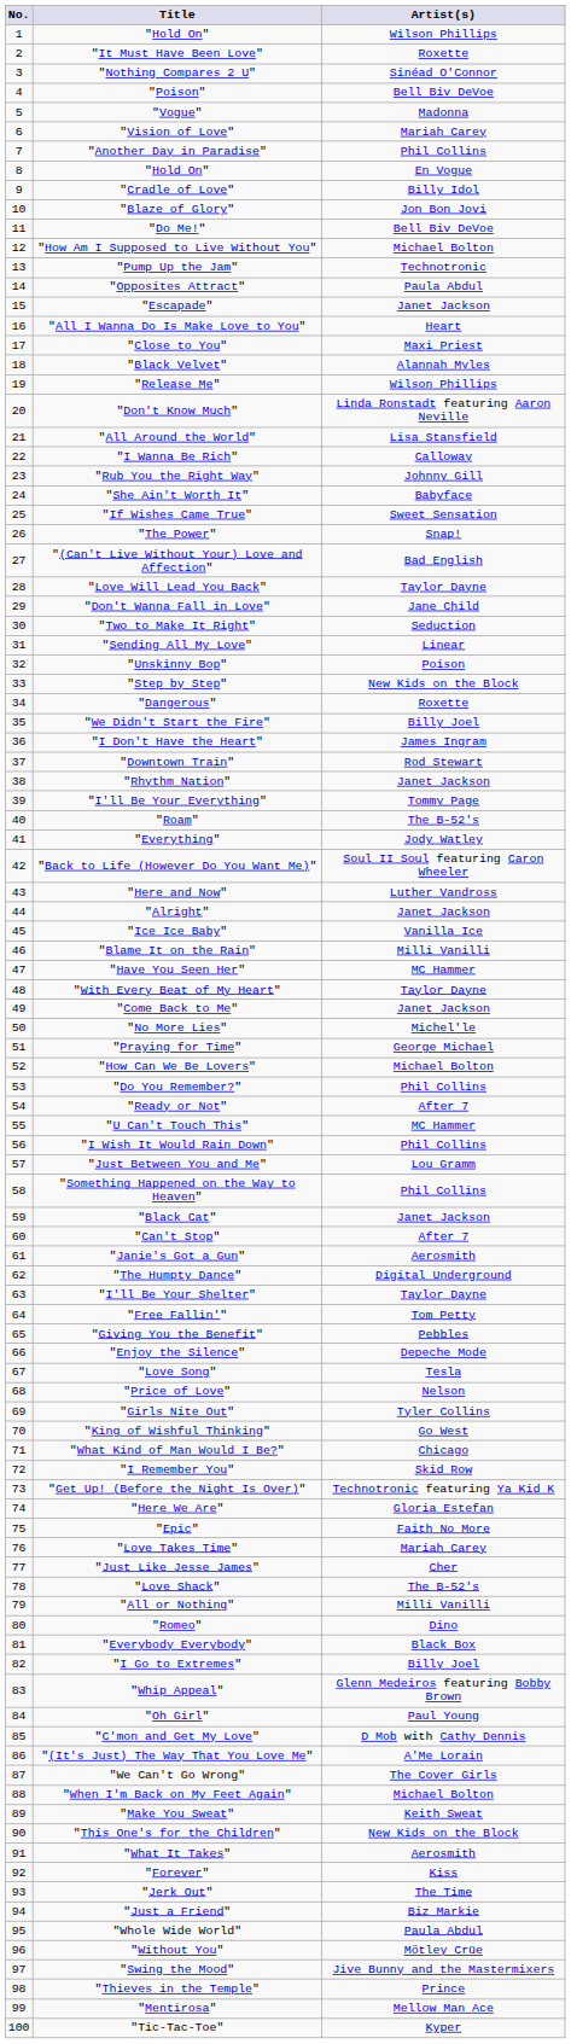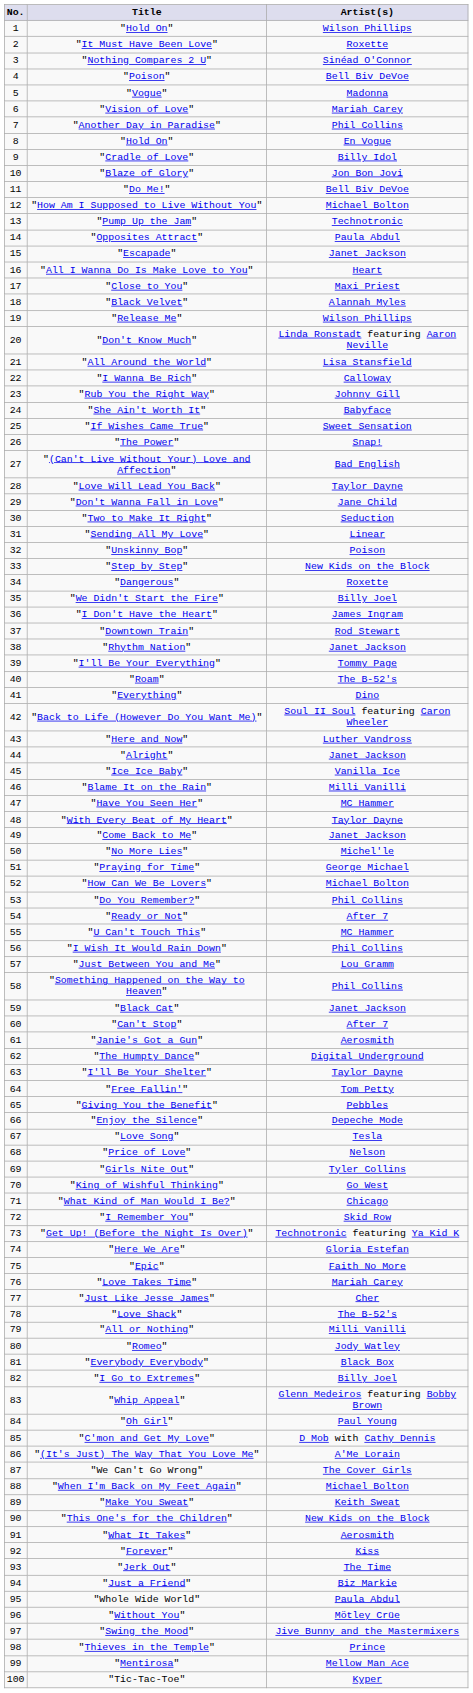 <table class="wikitable sortable" style="text-align: center">
 <tr>
 <th scope="col" style="background:#dde;">No.</th>
 <th scope="col" style="background:#dde;">Title</th>
 <th scope="col" style="background:#dde;">Artist(s)</th>
 </tr>
 <tr>
 <td>1</td>
 <td>"<a href='#'>Hold On</a>"</td>
 <td><a href='#'>Wilson Phillips</a></td>
 </tr>
 <tr>
 <td>2</td>
 <td>"<a href='#'>It Must Have Been Love</a>"</td>
 <td><a href='#'>Roxette</a></td>
 </tr>
 <tr>
 <td>3</td>
 <td>"<a href='#'>Nothing Compares 2 U</a>"</td>
 <td><a href='#'>Sinéad O'Connor</a></td>
 </tr>
 <tr>
 <td>4</td>
 <td>"<a href='#'>Poison</a>"</td>
 <td><a href='#'>Bell Biv DeVoe</a></td>
 </tr>
 <tr>
 <td>5</td>
 <td>"<a href='#'>Vogue</a>"</td>
 <td><a href='#'>Madonna</a></td>
 </tr>
 <tr>
 <td>6</td>
 <td>"<a href='#'>Vision of Love</a>"</td>
 <td><a href='#'>Mariah Carey</a></td>
 </tr>
 <tr>
 <td>7</td>
 <td>"<a href='#'>Another Day in Paradise</a>"</td>
 <td><a href='#'>Phil Collins</a></td>
 </tr>
 <tr>
 <td>8</td>
 <td>"<a href='#'>Hold On</a>"</td>
 <td><a href='#'>En Vogue</a></td>
 </tr>
 <tr>
 <td>9</td>
 <td>"<a href='#'>Cradle of Love</a>"</td>
 <td><a href='#'>Billy Idol</a></td>
 </tr>
 <tr>
 <td>10</td>
 <td>"<a href='#'>Blaze of Glory</a>"</td>
 <td><a href='#'>Jon Bon Jovi</a></td>
 </tr>
 <tr>
 <td>11</td>
 <td>"<a href='#'>Do Me!</a>"</td>
 <td><a href='#'>Bell Biv DeVoe</a></td>
 </tr>
 <tr>
 <td>12</td>
 <td>"<a href='#'>How Am I Supposed to Live Without You</a>"</td>
 <td><a href='#'>Michael Bolton</a></td>
 </tr>
 <tr>
 <td>13</td>
 <td>"<a href='#'>Pump Up the Jam</a>"</td>
 <td><a href='#'>Technotronic</a></td>
 </tr>
 <tr>
 <td>14</td>
 <td>"<a href='#'>Opposites Attract</a>"</td>
 <td><a href='#'>Paula Abdul</a></td>
 </tr>
 <tr>
 <td>15</td>
 <td>"<a href='#'>Escapade</a>"</td>
 <td><a href='#'>Janet Jackson</a></td>
 </tr>
 <tr>
 <td>16</td>
 <td>"<a href='#'>All I Wanna Do Is Make Love to You</a>"</td>
 <td><a href='#'>Heart</a></td>
 </tr>
 <tr>
 <td>17</td>
 <td>"<a href='#'>Close to You</a>"</td>
 <td><a href='#'>Maxi Priest</a></td>
 </tr>
 <tr>
 <td>18</td>
 <td>"<a href='#'>Black Velvet</a>"</td>
 <td><a href='#'>Alannah Myles</a></td>
 </tr>
 <tr>
 <td>19</td>
 <td>"<a href='#'>Release Me</a>"</td>
 <td><a href='#'>Wilson Phillips</a></td>
 </tr>
 <tr>
 <td>20</td>
 <td>"<a href='#'>Don't Know Much</a>"</td>
 <td><a href='#'>Linda Ronstadt</a> featuring <a href='#'>Aaron Neville</a></td>
 </tr>
 <tr>
 <td>21</td>
 <td>"<a href='#'>All Around the World</a>"</td>
 <td><a href='#'>Lisa Stansfield</a></td>
 </tr>
 <tr>
 <td>22</td>
 <td>"<a href='#'>I Wanna Be Rich</a>"</td>
 <td><a href='#'>Calloway</a></td>
 </tr>
 <tr>
 <td>23</td>
 <td>"<a href='#'>Rub You the Right Way</a>"</td>
 <td><a href='#'>Johnny Gill</a></td>
 </tr>
 <tr>
 <td>24</td>
 <td>"<a href='#'>She Ain't Worth It</a>"</td>
 <td><a href='#'>Babyface</a></td>
 </tr>
 <tr>
 <td>25</td>
 <td>"<a href='#'>If Wishes Came True</a>"</td>
 <td><a href='#'>Sweet Sensation</a></td>
 </tr>
 <tr>
 <td>26</td>
 <td>"<a href='#'>The Power</a>"</td>
 <td><a href='#'>Snap!</a></td>
 </tr>
 <tr>
 <td>27</td>
 <td>"<a href='#'>(Can't Live Without Your) Love and Affection</a>"</td>
 <td><a href='#'>Bad English</a></td>
 </tr>
 <tr>
 <td>28</td>
 <td>"<a href='#'>Love Will Lead You Back</a>"</td>
 <td><a href='#'>Taylor Dayne</a></td>
 </tr>
 <tr>
 <td>29</td>
 <td>"<a href='#'>Don't Wanna Fall in Love</a>"</td>
 <td><a href='#'>Jane Child</a></td>
 </tr>
 <tr>
 <td>30</td>
 <td>"<a href='#'>Two to Make It Right</a>"</td>
 <td><a href='#'>Seduction</a></td>
 </tr>
 <tr>
 <td>31</td>
 <td>"<a href='#'>Sending All My Love</a>"</td>
 <td><a href='#'>Linear</a></td>
 </tr>
 <tr>
 <td>32</td>
 <td>"<a href='#'>Unskinny Bop</a>"</td>
 <td><a href='#'>Poison</a></td>
 </tr>
 <tr>
 <td>33</td>
 <td>"<a href='#'>Step by Step</a>"</td>
 <td><a href='#'>New Kids on the Block</a></td>
 </tr>
 <tr>
 <td>34</td>
 <td>"<a href='#'>Dangerous</a>"</td>
 <td><a href='#'>Roxette</a></td>
 </tr>
 <tr>
 <td>35</td>
 <td>"<a href='#'>We Didn't Start the Fire</a>"</td>
 <td><a href='#'>Billy Joel</a></td>
 </tr>
 <tr>
 <td>36</td>
 <td>"<a href='#'>I Don't Have the Heart</a>"</td>
 <td><a href='#'>James Ingram</a></td>
 </tr>
 <tr>
 <td>37</td>
 <td>"<a href='#'>Downtown Train</a>"</td>
 <td><a href='#'>Rod Stewart</a></td>
 </tr>
 <tr>
 <td>38</td>
 <td>"<a href='#'>Rhythm Nation</a>"</td>
 <td><a href='#'>Janet Jackson</a></td>
 </tr>
 <tr>
 <td>39</td>
 <td>"<a href='#'>I'll Be Your Everything</a>"</td>
 <td><a href='#'>Tommy Page</a></td>
 </tr>
 <tr>
 <td>40</td>
 <td>"<a href='#'>Roam</a>"</td>
 <td><a href='#'>The B-52's</a></td>
 </tr>
 <tr>
 <td>41</td>
 <td>"<a href='#'>Everything</a>"</td>
-<td><a href='#'>Jody Watley</a></td>
+<td><a href='#'>Dino</a></td>
 </tr>
 <tr>
 <td>42</td>
 <td>"<a href='#'>Back to Life (However Do You Want Me)</a>"</td>
 <td><a href='#'>Soul II Soul</a> featuring <a href='#'>Caron Wheeler</a></td>
 </tr>
 <tr>
 <td>43</td>
 <td>"<a href='#'>Here and Now</a>"</td>
 <td><a href='#'>Luther Vandross</a></td>
 </tr>
 <tr>
 <td>44</td>
 <td>"<a href='#'>Alright</a>"</td>
 <td><a href='#'>Janet Jackson</a></td>
 </tr>
 <tr>
 <td>45</td>
 <td>"<a href='#'>Ice Ice Baby</a>"</td>
 <td><a href='#'>Vanilla Ice</a></td>
 </tr>
 <tr>
 <td>46</td>
 <td>"<a href='#'>Blame It on the Rain</a>"</td>
 <td><a href='#'>Milli Vanilli</a></td>
 </tr>
 <tr>
 <td>47</td>
 <td>"<a href='#'>Have You Seen Her</a>"</td>
 <td><a href='#'>MC Hammer</a></td>
 </tr>
 <tr>
 <td>48</td>
 <td>"<a href='#'>With Every Beat of My Heart</a>"</td>
 <td><a href='#'>Taylor Dayne</a></td>
 </tr>
 <tr>
 <td>49</td>
 <td>"<a href='#'>Come Back to Me</a>"</td>
 <td><a href='#'>Janet Jackson</a></td>
 </tr>
 <tr>
 <td>50</td>
 <td>"<a href='#'>No More Lies</a>"</td>
 <td><a href='#'>Michel'le</a></td>
 </tr>
 <tr>
 <td>51</td>
 <td>"<a href='#'>Praying for Time</a>"</td>
 <td><a href='#'>George Michael</a></td>
 </tr>
 <tr>
 <td>52</td>
 <td>"<a href='#'>How Can We Be Lovers</a>"</td>
 <td><a href='#'>Michael Bolton</a></td>
 </tr>
 <tr>
 <td>53</td>
 <td>"<a href='#'>Do You Remember?</a>"</td>
 <td><a href='#'>Phil Collins</a></td>
 </tr>
 <tr>
 <td>54</td>
 <td>"<a href='#'>Ready or Not</a>"</td>
 <td><a href='#'>After 7</a></td>
 </tr>
 <tr>
 <td>55</td>
 <td>"<a href='#'>U Can't Touch This</a>"</td>
 <td><a href='#'>MC Hammer</a></td>
 </tr>
 <tr>
 <td>56</td>
 <td>"<a href='#'>I Wish It Would Rain Down</a>"</td>
 <td><a href='#'>Phil Collins</a></td>
 </tr>
 <tr>
 <td>57</td>
 <td>"<a href='#'>Just Between You and Me</a>"</td>
 <td><a href='#'>Lou Gramm</a></td>
 </tr>
 <tr>
 <td>58</td>
 <td>"<a href='#'>Something Happened on the Way to Heaven</a>"</td>
 <td><a href='#'>Phil Collins</a></td>
 </tr>
 <tr>
 <td>59</td>
 <td>"<a href='#'>Black Cat</a>"</td>
 <td><a href='#'>Janet Jackson</a></td>
 </tr>
 <tr>
 <td>60</td>
 <td>"<a href='#'>Can't Stop</a>"</td>
 <td><a href='#'>After 7</a></td>
 </tr>
 <tr>
 <td>61</td>
 <td>"<a href='#'>Janie's Got a Gun</a>"</td>
 <td><a href='#'>Aerosmith</a></td>
 </tr>
 <tr>
 <td>62</td>
 <td>"<a href='#'>The Humpty Dance</a>"</td>
 <td><a href='#'>Digital Underground</a></td>
 </tr>
 <tr>
 <td>63</td>
 <td>"<a href='#'>I'll Be Your Shelter</a>"</td>
 <td><a href='#'>Taylor Dayne</a></td>
 </tr>
 <tr>
 <td>64</td>
 <td>"<a href='#'>Free Fallin'</a>"</td>
 <td><a href='#'>Tom Petty</a></td>
 </tr>
 <tr>
 <td>65</td>
 <td>"<a href='#'>Giving You the Benefit</a>"</td>
 <td><a href='#'>Pebbles</a></td>
 </tr>
 <tr>
 <td>66</td>
 <td>"<a href='#'>Enjoy the Silence</a>"</td>
 <td><a href='#'>Depeche Mode</a></td>
 </tr>
 <tr>
 <td>67</td>
 <td>"<a href='#'>Love Song</a>"</td>
 <td><a href='#'>Tesla</a></td>
 </tr>
 <tr>
 <td>68</td>
 <td>"<a href='#'>Price of Love</a>"</td>
 <td><a href='#'>Nelson</a></td>
 </tr>
 <tr>
 <td>69</td>
 <td>"<a href='#'>Girls Nite Out</a>"</td>
 <td><a href='#'>Tyler Collins</a></td>
 </tr>
 <tr>
 <td>70</td>
 <td>"<a href='#'>King of Wishful Thinking</a>"</td>
 <td><a href='#'>Go West</a></td>
 </tr>
 <tr>
 <td>71</td>
 <td>"<a href='#'>What Kind of Man Would I Be?</a>"</td>
 <td><a href='#'>Chicago</a></td>
 </tr>
 <tr>
 <td>72</td>
 <td>"<a href='#'>I Remember You</a>"</td>
 <td><a href='#'>Skid Row</a></td>
 </tr>
 <tr>
 <td>73</td>
 <td>"<a href='#'>Get Up! (Before the Night Is Over)</a>"</td>
 <td><a href='#'>Technotronic</a> featuring <a href='#'>Ya Kid K</a></td>
 </tr>
 <tr>
 <td>74</td>
 <td>"<a href='#'>Here We Are</a>"</td>
 <td><a href='#'>Gloria Estefan</a></td>
 </tr>
 <tr>
 <td>75</td>
 <td>"<a href='#'>Epic</a>"</td>
 <td><a href='#'>Faith No More</a></td>
 </tr>
 <tr>
 <td>76</td>
 <td>"<a href='#'>Love Takes Time</a>"</td>
 <td><a href='#'>Mariah Carey</a></td>
 </tr>
 <tr>
 <td>77</td>
 <td>"<a href='#'>Just Like Jesse James</a>"</td>
 <td><a href='#'>Cher</a></td>
 </tr>
 <tr>
 <td>78</td>
 <td>"<a href='#'>Love Shack</a>"</td>
 <td><a href='#'>The B-52's</a></td>
 </tr>
 <tr>
 <td>79</td>
 <td>"<a href='#'>All or Nothing</a>"</td>
 <td><a href='#'>Milli Vanilli</a></td>
 </tr>
 <tr>
 <td>80</td>
 <td>"<a href='#'>Romeo</a>"</td>
-<td><a href='#'>Dino</a></td>
+<td><a href='#'>Jody Watley</a></td>
 </tr>
 <tr>
 <td>81</td>
 <td>"<a href='#'>Everybody Everybody</a>"</td>
 <td><a href='#'>Black Box</a></td>
 </tr>
 <tr>
 <td>82</td>
 <td>"<a href='#'>I Go to Extremes</a>"</td>
 <td><a href='#'>Billy Joel</a></td>
 </tr>
 <tr>
 <td>83</td>
 <td>"<a href='#'>Whip Appeal</a>"</td>
 <td><a href='#'>Glenn Medeiros</a> featuring <a href='#'>Bobby Brown</a></td>
 </tr>
 <tr>
 <td>84</td>
 <td>"<a href='#'>Oh Girl</a>"</td>
 <td><a href='#'>Paul Young</a></td>
 </tr>
 <tr>
 <td>85</td>
 <td>"<a href='#'>C'mon and Get My Love</a>"</td>
 <td><a href='#'>D Mob</a> with <a href='#'>Cathy Dennis</a></td>
 </tr>
 <tr>
 <td>86</td>
 <td>"<a href='#'>(It's Just) The Way That You Love Me</a>"</td>
 <td><a href='#'>A'Me Lorain</a></td>
 </tr>
 <tr>
 <td>87</td>
 <td>"We Can't Go Wrong"</td>
 <td><a href='#'>The Cover Girls</a></td>
 </tr>
 <tr>
 <td>88</td>
 <td>"<a href='#'>When I'm Back on My Feet Again</a>"</td>
 <td><a href='#'>Michael Bolton</a></td>
 </tr>
 <tr>
 <td>89</td>
 <td>"<a href='#'>Make You Sweat</a>"</td>
 <td><a href='#'>Keith Sweat</a></td>
 </tr>
 <tr>
 <td>90</td>
 <td>"<a href='#'>This One's for the Children</a>"</td>
 <td><a href='#'>New Kids on the Block</a></td>
 </tr>
 <tr>
 <td>91</td>
 <td>"<a href='#'>What It Takes</a>"</td>
 <td><a href='#'>Aerosmith</a></td>
 </tr>
 <tr>
 <td>92</td>
 <td>"<a href='#'>Forever</a>"</td>
 <td><a href='#'>Kiss</a></td>
 </tr>
 <tr>
 <td>93</td>
 <td>"<a href='#'>Jerk Out</a>"</td>
 <td><a href='#'>The Time</a></td>
 </tr>
 <tr>
 <td>94</td>
 <td>"<a href='#'>Just a Friend</a>"</td>
 <td><a href='#'>Biz Markie</a></td>
 </tr>
 <tr>
 <td>95</td>
 <td>"Whole Wide World"</td>
 <td><a href='#'>Paula Abdul</a></td>
 </tr>
 <tr>
 <td>96</td>
 <td>"<a href='#'>Without You</a>"</td>
 <td><a href='#'>Mötley Crüe</a></td>
 </tr>
 <tr>
 <td>97</td>
 <td>"<a href='#'>Swing the Mood</a>"</td>
 <td><a href='#'>Jive Bunny and the Mastermixers</a></td>
 </tr>
 <tr>
 <td>98</td>
 <td>"<a href='#'>Thieves in the Temple</a>"</td>
 <td><a href='#'>Prince</a></td>
 </tr>
 <tr>
 <td>99</td>
 <td>"<a href='#'>Mentirosa</a>"</td>
 <td><a href='#'>Mellow Man Ace</a></td>
 </tr>
 <tr>
 <td>100</td>
 <td>"Tic-Tac-Toe"</td>
 <td><a href='#'>Kyper</a></td>
 </tr>
 </table>
